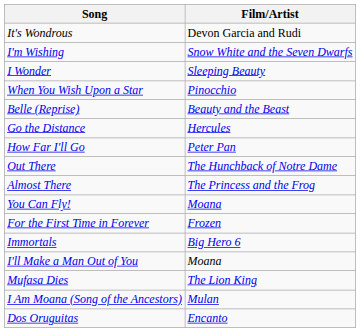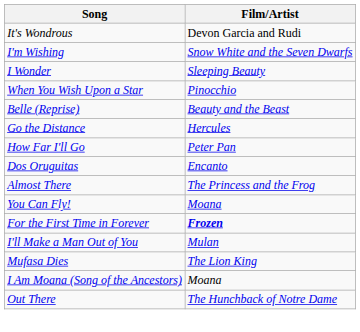 <table class="wikitable">
 <tr>
 <th>Song</th>
 <th>Film/Artist</th>
 </tr>
 <tr>
 <td><em>It's Wondrous</em></td>
 <td>Devon Garcia and Rudi</td>
 </tr>
 <tr>
 <td><em><a href='#'>I'm Wishing</a></em></td>
 <td><em><a href='#'>Snow White and the Seven Dwarfs</a></em></td>
 </tr>
 <tr>
 <td><em><a href='#'>I Wonder</a></em></td>
 <td><em><a href='#'>Sleeping Beauty</a></em></td>
 </tr>
 <tr>
 <td><em><a href='#'>When You Wish Upon a Star</a></em></td>
 <td><em><a href='#'>Pinocchio</a></em></td>
 </tr>
 <tr>
 <td><em><a href='#'>Belle (Reprise)</a></em></td>
 <td><em><a href='#'>Beauty and the Beast</a></em></td>
 </tr>
 <tr>
 <td><em><a href='#'>Go the Distance</a></em></td>
 <td><em><a href='#'>Hercules</a></em></td>
 </tr>
 <tr>
 <td><em><a href='#'>How Far I'll Go</a></em></td>
 <td><em><a href='#'>Peter Pan</a></em></td>
 </tr>
 <tr>
-<td><em><a href='#'>Out There</a></em></td>
-<td><em><a href='#'>The Hunchback of Notre Dame</a></em></td>
+<td><em><a href='#'>Dos Oruguitas</a></em></td>
+<td><em><a href='#'>Encanto</a></em></td>
 </tr>
 <tr>
 <td><em><a href='#'>Almost There</a></em></td>
 <td><em><a href='#'>The Princess and the Frog</a></em></td>
 </tr>
 <tr>
 <td><em><a href='#'>You Can Fly!</a></em></td>
 <td><em><a href='#'>Moana</a></em></td>
 </tr>
 <tr>
 <td><em><a href='#'>For the First Time in Forever</a></em></td>
-<td><em><a href='#'>Frozen</a></em></td>
-</tr>
-<tr>
-<td><em><a href='#'>Immortals</a></em></td>
-<td><em><a href='#'>Big Hero 6</a></em></td>
+<td><strong><em><a href='#'>Frozen</a></em></strong></td>
 </tr>
 <tr>
 <td><em><a href='#'>I'll Make a Man Out of You</a></em></td>
-<td><em>Moana</em></td>
+<td><em><a href='#'>Mulan</a></em></td>
 </tr>
 <tr>
 <td><em><a href='#'>Mufasa Dies</a></em></td>
 <td><em><a href='#'>The Lion King</a></em></td>
 </tr>
 <tr>
 <td><em><a href='#'>I Am Moana (Song of the Ancestors)</a></em></td>
-<td><em><a href='#'>Mulan</a></em></td>
+<td><em>Moana</em></td>
 </tr>
 <tr>
-<td><em><a href='#'>Dos Oruguitas</a></em></td>
-<td><em><a href='#'>Encanto</a></em></td>
+<td><em><a href='#'>Out There</a></em></td>
+<td><em><a href='#'>The Hunchback of Notre Dame</a></em></td>
 </tr>
 </table>
